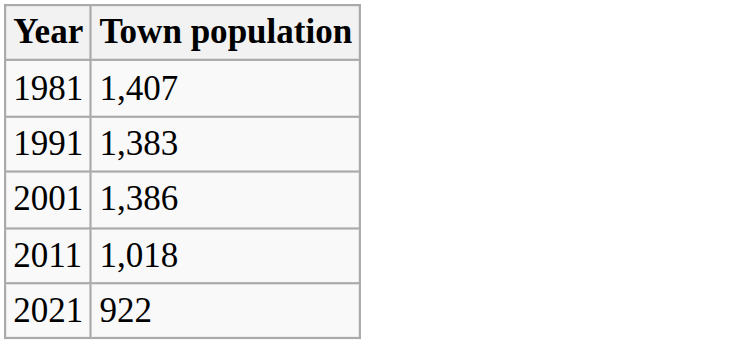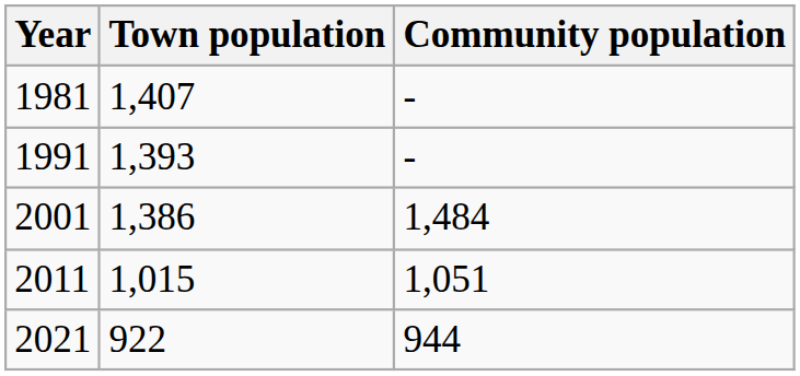 <table class="wikitable">
 <tr>
 <th>Year</th>
 <th>Town population</th>
+<th>Community population</th>
 </tr>
 <tr>
 <td>1981</td>
 <td>1,407</td>
+<td>-</td>
 </tr>
 <tr>
 <td>1991</td>
-<td>1,383</td>
+<td>1,393</td>
+<td>-</td>
 </tr>
 <tr>
 <td>2001</td>
 <td>1,386</td>
+<td>1,484</td>
 </tr>
 <tr>
 <td>2011</td>
-<td>1,018</td>
+<td>1,015</td>
+<td>1,051</td>
 </tr>
 <tr>
 <td>2021</td>
 <td>922</td>
+<td>944</td>
 </tr>
 </table>
